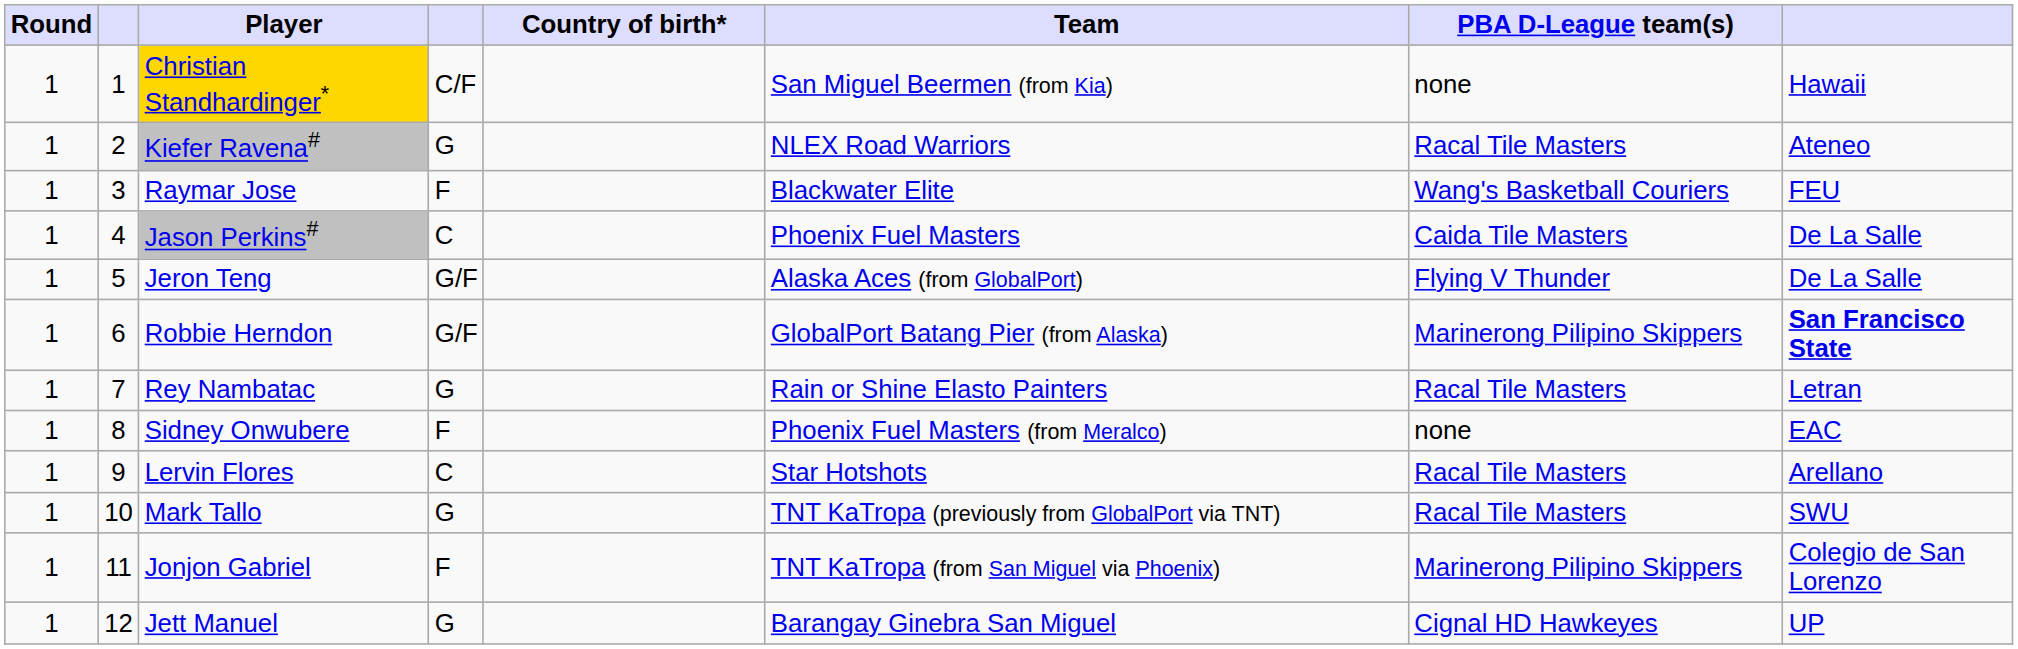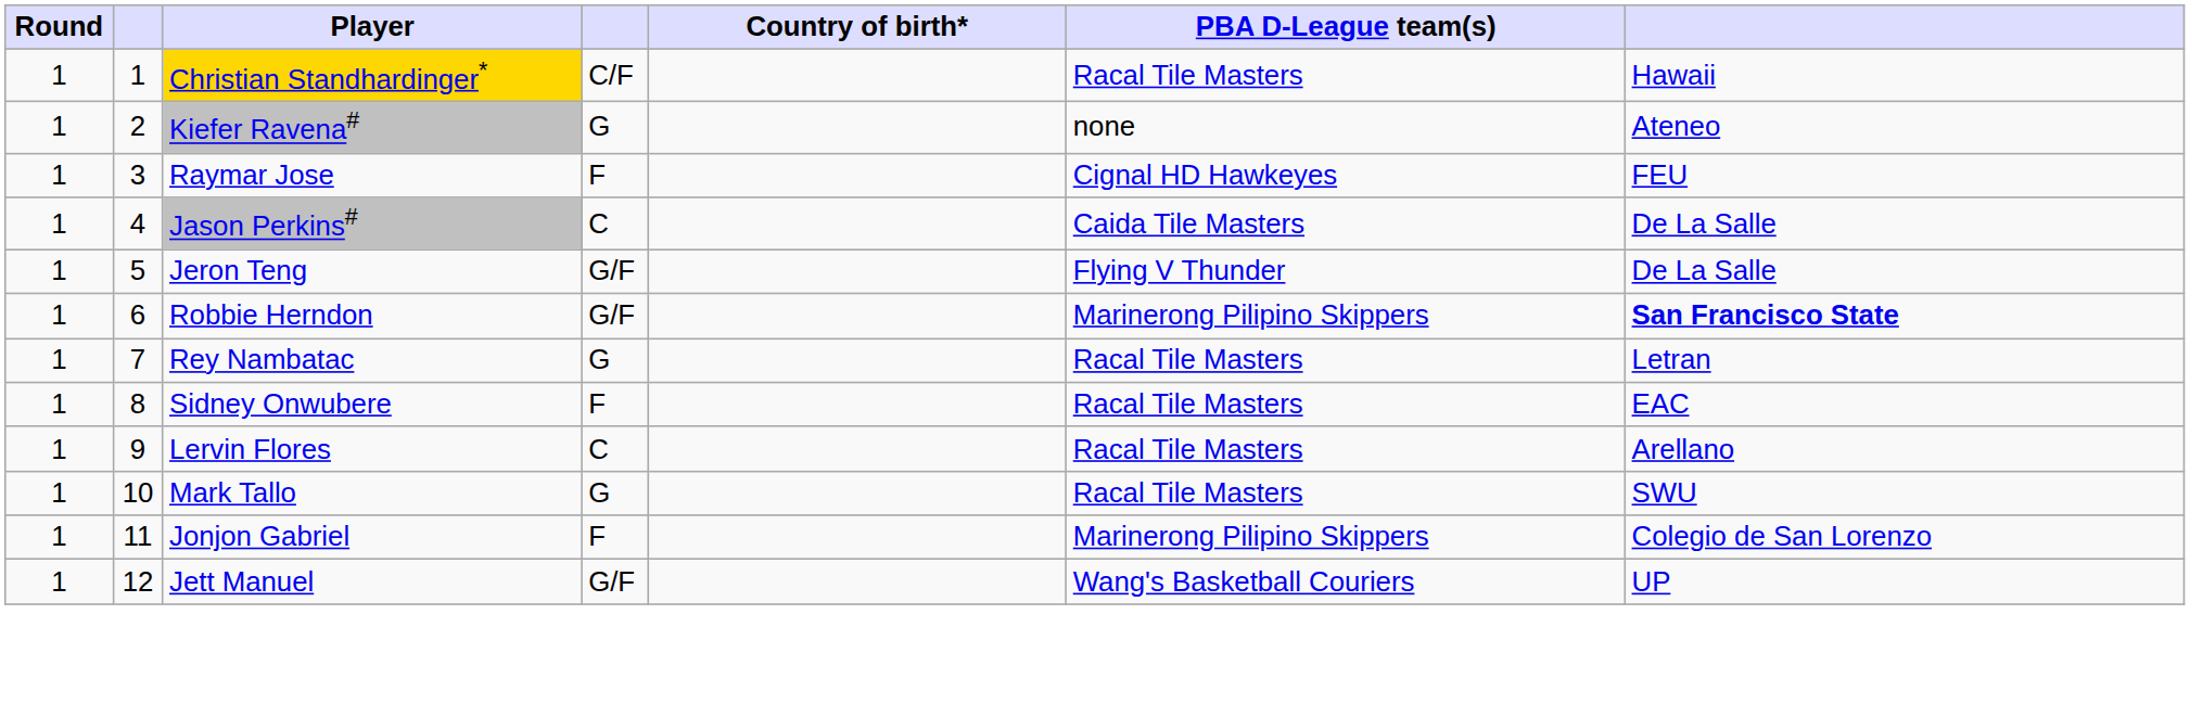 <table class="wikitable">
 <tr>
 <th style="background:#ddf; width:1%;">Round</th>
 <th style="background:#ddf; width:1%;"></th>
 <th style="background:#ddf; width:15%;">Player</th>
 <th style="background:#ddf; width:1%;"></th>
 <th style="background:#ddf; width:15%;">Country of birth*</th>
-<th style="background:#ddf; width:35%;">Team</th>
 <th style="background:#ddf; width:20%;"><a href='#'>PBA D-League</a> team(s)</th>
 <th style="background:#ddf; width:20%;"></th>
 </tr>
 <tr>
 <td align=center>1</td>
 <td align=center>1</td>
 <td bgcolor=gold><a href='#'>Christian Standhardinger</a><sup>*</sup></td>
 <td>C/F</td>
 <td></td>
-<td><a href='#'>San Miguel Beermen</a> <small>(from <a href='#'>Kia</a>)</small></td>
-<td>none</td>
+<td><a href='#'>Racal Tile Masters</a></td>
 <td><a href='#'>Hawaii</a></td>
 </tr>
 <tr>
 <td align=center>1</td>
 <td align=center>2</td>
 <td bgcolor=silver><a href='#'>Kiefer Ravena</a><sup>#</sup></td>
 <td>G</td>
 <td></td>
-<td><a href='#'>NLEX Road Warriors</a></td>
-<td><a href='#'>Racal Tile Masters</a></td>
+<td>none</td>
 <td><a href='#'>Ateneo</a></td>
 </tr>
 <tr>
 <td align=center>1</td>
 <td align=center>3</td>
 <td><a href='#'>Raymar Jose</a></td>
 <td>F</td>
 <td></td>
-<td><a href='#'>Blackwater Elite</a></td>
-<td><a href='#'>Wang's Basketball Couriers</a></td>
+<td><a href='#'>Cignal HD Hawkeyes</a></td>
 <td><a href='#'>FEU</a></td>
 </tr>
 <tr>
 <td align=center>1</td>
 <td align=center>4</td>
 <td bgcolor=silver><a href='#'>Jason Perkins</a><sup>#</sup></td>
 <td>C</td>
 <td></td>
-<td><a href='#'>Phoenix Fuel Masters</a></td>
 <td><a href='#'>Caida Tile Masters</a></td>
 <td><a href='#'>De La Salle</a></td>
 </tr>
 <tr>
 <td align=center>1</td>
 <td align=center>5</td>
 <td><a href='#'>Jeron Teng</a></td>
 <td>G/F</td>
 <td></td>
-<td><a href='#'>Alaska Aces</a> <small>(from <a href='#'>GlobalPort</a>)</small></td>
 <td><a href='#'>Flying V Thunder</a></td>
 <td><a href='#'>De La Salle</a></td>
 </tr>
 <tr>
 <td align=center>1</td>
 <td align=center>6</td>
 <td><a href='#'>Robbie Herndon</a></td>
 <td>G/F</td>
 <td></td>
-<td><a href='#'>GlobalPort Batang Pier</a> <small>(from <a href='#'>Alaska</a>)</small></td>
 <td><a href='#'>Marinerong Pilipino Skippers</a></td>
 <td><strong><a href='#'>San Francisco State</a></strong></td>
 </tr>
 <tr>
 <td align=center>1</td>
 <td align=center>7</td>
 <td><a href='#'>Rey Nambatac</a></td>
 <td>G</td>
 <td></td>
-<td><a href='#'>Rain or Shine Elasto Painters</a></td>
 <td><a href='#'>Racal Tile Masters</a></td>
 <td><a href='#'>Letran</a></td>
 </tr>
 <tr>
 <td align=center>1</td>
 <td align=center>8</td>
 <td><a href='#'>Sidney Onwubere</a></td>
 <td>F</td>
 <td></td>
-<td><a href='#'>Phoenix Fuel Masters</a> <small>(from <a href='#'>Meralco</a>)</small></td>
-<td>none</td>
+<td><a href='#'>Racal Tile Masters</a></td>
 <td><a href='#'>EAC</a></td>
 </tr>
 <tr>
 <td align=center>1</td>
 <td align=center>9</td>
 <td><a href='#'>Lervin Flores</a></td>
 <td>C</td>
 <td></td>
-<td><a href='#'>Star Hotshots</a></td>
 <td><a href='#'>Racal Tile Masters</a></td>
 <td><a href='#'>Arellano</a></td>
 </tr>
 <tr>
 <td align=center>1</td>
 <td align=center>10</td>
 <td><a href='#'>Mark Tallo</a></td>
 <td>G</td>
 <td></td>
-<td><a href='#'>TNT KaTropa</a> <small>(previously from <a href='#'>GlobalPort</a> via TNT)</small></td>
 <td><a href='#'>Racal Tile Masters</a></td>
 <td><a href='#'>SWU</a></td>
 </tr>
 <tr>
 <td align=center>1</td>
 <td align=center>11</td>
 <td><a href='#'>Jonjon Gabriel</a></td>
 <td>F</td>
 <td></td>
-<td><a href='#'>TNT KaTropa</a> <small>(from <a href='#'>San Miguel</a> via <a href='#'>Phoenix</a>)</small></td>
 <td><a href='#'>Marinerong Pilipino Skippers</a></td>
 <td><a href='#'>Colegio de San Lorenzo</a></td>
 </tr>
 <tr>
 <td align=center>1</td>
 <td align=center>12</td>
 <td><a href='#'>Jett Manuel</a></td>
-<td>G</td>
+<td>G/F</td>
 <td></td>
-<td><a href='#'>Barangay Ginebra San Miguel</a></td>
-<td><a href='#'>Cignal HD Hawkeyes</a></td>
+<td><a href='#'>Wang's Basketball Couriers</a></td>
 <td><a href='#'>UP</a></td>
 </tr>
 </table>
